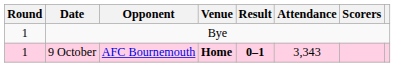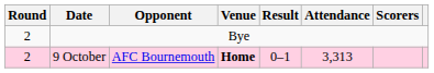 <table class="wikitable">
 <tr>
 <th>Round</th>
 <th>Date</th>
 <th>Opponent</th>
 <th>Venue</th>
 <th>Result</th>
 <th>Attendance</th>
 <th>Scorers</th>
 <th></th>
 </tr>
 <tr>
-<td style="text-align:center;">1</td>
+<td style="text-align:center;">2</td>
 <td colspan="7" style="text-align:center;">Bye</td>
 </tr>
 <tr style="background:#ffd0e3;">
-<td style="text-align:center;">1</td>
+<td style="text-align:center;">2</td>
 <td>9 October</td>
 <td><a href='#'>AFC Bournemouth</a></td>
 <td><strong>Home</strong></td>
-<td style="text-align:center;"><strong>0–1</strong></td>
-<td style="text-align:center;">3,343</td>
+<td style="text-align:center;">0–1</td>
+<td style="text-align:center;">3,313</td>
 <td></td>
 <td></td>
 </tr>
 </table>
